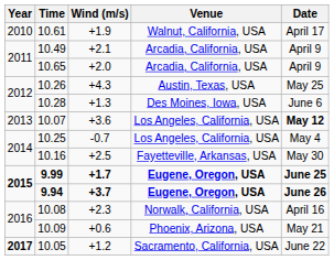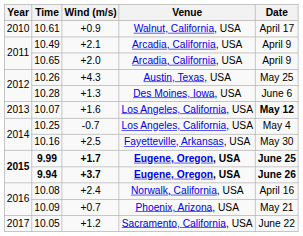 <table class=wikitable style=text-align:center>
 <tr>
 <th>Year</th>
 <th>Time</th>
 <th>Wind (m/s)</th>
 <th>Venue</th>
 <th>Date</th>
 </tr>
 <tr>
 <td>2010</td>
 <td>10.61</td>
-<td>+1.9</td>
+<td>+0.9</td>
 <td><a href='#'>Walnut, California</a>, USA</td>
 <td>April 17</td>
 </tr>
 <tr>
 <td rowspan=2>2011</td>
 <td>10.49 </td>
 <td>+2.1</td>
 <td><a href='#'>Arcadia, California</a>, USA</td>
 <td>April 9</td>
 </tr>
 <tr>
 <td>10.65</td>
 <td>+2.0</td>
 <td><a href='#'>Arcadia, California</a>, USA</td>
 <td>April 9</td>
 </tr>
 <tr>
 <td rowspan=2>2012</td>
 <td>10.26 </td>
 <td>+4.3</td>
 <td><a href='#'>Austin, Texas</a>, USA</td>
 <td>May 25</td>
 </tr>
 <tr>
 <td>10.28</td>
 <td>+1.3</td>
 <td><a href='#'>Des Moines, Iowa</a>, USA</td>
 <td>June 6</td>
 </tr>
 <tr>
 <td>2013</td>
 <td>10.07</td>
-<td>+3.6</td>
+<td>+1.6</td>
 <td><a href='#'>Los Angeles, California</a>, USA</td>
 <td><strong>May 12</strong></td>
 </tr>
 <tr>
 <td rowspan=2>2014</td>
 <td>10.25</td>
 <td>-0.7</td>
 <td><a href='#'>Los Angeles, California</a>, USA</td>
 <td>May 4</td>
 </tr>
 <tr>
 <td>10.16 </td>
 <td>+2.5</td>
 <td><a href='#'>Fayetteville, Arkansas</a>, USA</td>
 <td>May 30</td>
 </tr>
 <tr>
 <td rowspan=2><strong>2015</strong></td>
 <td><strong>9.99</strong></td>
 <td><strong>+1.7</strong></td>
 <td><strong><a href='#'>Eugene, Oregon</a>, USA</strong></td>
 <td><strong>June 25</strong></td>
 </tr>
 <tr>
 <td><strong>9.94 </strong></td>
 <td><strong>+3.7</strong></td>
 <td><strong><a href='#'>Eugene, Oregon</a>, USA</strong></td>
 <td><strong>June 26</strong></td>
 </tr>
 <tr>
 <td rowspan=2>2016</td>
 <td>10.08 </td>
-<td>+2.3</td>
+<td>+2.4</td>
 <td><a href='#'>Norwalk, California</a>, USA</td>
 <td>April 16</td>
 </tr>
 <tr>
 <td>10.09</td>
-<td>+0.6</td>
+<td>+0.7</td>
 <td><a href='#'>Phoenix, Arizona</a>, USA</td>
 <td>May 21</td>
 </tr>
 <tr>
-<td><strong>2017</strong></td>
+<td>2017</td>
 <td>10.05</td>
 <td>+1.2</td>
 <td><a href='#'>Sacramento, California</a>, USA</td>
 <td>June 22</td>
 </tr>
 </table>
